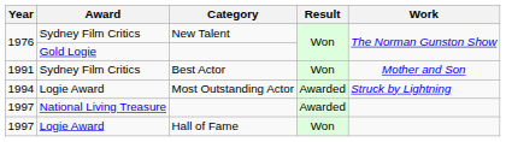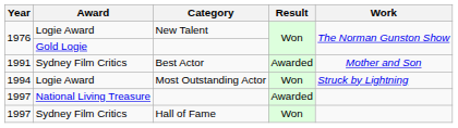 <table class="wikitable">
 <tr>
 <th>Year</th>
 <th>Award</th>
 <th>Category</th>
 <th>Result</th>
 <th>Work</th>
 </tr>
 <tr>
 <td rowspan="2">1976</td>
-<td>Sydney Film Critics</td>
+<td>Logie Award</td>
 <td>New Talent</td>
 <td style="text-align:center; background:#dfd;" rowspan="2">Won</td>
 <td style="text-align:center;" rowspan="2"><em><a href='#'>The Norman Gunston Show</a></em></td>
 </tr>
 <tr>
 <td><a href='#'>Gold Logie</a></td>
 <td></td>
 </tr>
 <tr>
 <td>1991</td>
 <td>Sydney Film Critics</td>
 <td>Best Actor</td>
-<td style="text-align:center; background:#dfd;">Won</td>
+<td style="text-align:center; background:#dfd;">Awarded</td>
 <td style="text-align:center;"><em><a href='#'>Mother and Son</a></em></td>
 </tr>
 <tr>
 <td>1994</td>
 <td>Logie Award</td>
 <td>Most Outstanding Actor</td>
-<td style="text-align:center; background:#dfd;">Awarded</td>
+<td style="text-align:center; background:#dfd;">Won</td>
 <td><em><a href='#'>Struck by Lightning</a></em></td>
 </tr>
 <tr>
 <td>1997</td>
 <td><a href='#'>National Living Treasure</a></td>
 <td></td>
 <td style="text-align:center; background:#dfd;">Awarded</td>
 <td></td>
 </tr>
 <tr>
 <td>1997</td>
-<td><a href='#'>Logie Award</a></td>
+<td>Sydney Film Critics</td>
 <td>Hall of Fame</td>
 <td style="text-align:center; background:#dfd;">Won</td>
 <td></td>
 </tr>
 </table>
